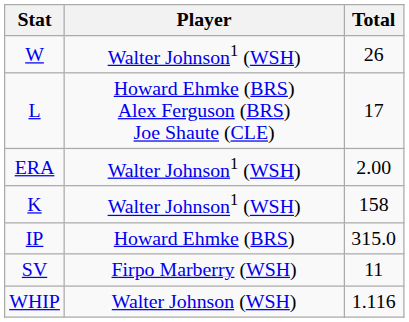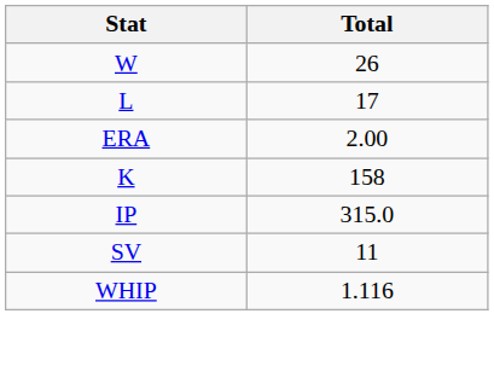 <table class="wikitable" style="text-align:center;">
 <tr>
 <th style="width:15%;">Stat</th>
-<th>Player</th>
 <th style="width:15%;">Total</th>
 </tr>
 <tr>
 <td><a href='#'>W</a></td>
-<td><a href='#'>Walter Johnson</a><sup>1</sup> (<a href='#'>WSH</a>)</td>
 <td>26</td>
 </tr>
 <tr>
 <td><a href='#'>L</a></td>
-<td><a href='#'>Howard Ehmke</a> (<a href='#'>BRS</a>)<br><a href='#'>Alex Ferguson</a> (<a href='#'>BRS</a>)<br><a href='#'>Joe Shaute</a> (<a href='#'>CLE</a>)</td>
 <td>17</td>
 </tr>
 <tr>
 <td><a href='#'>ERA</a></td>
-<td><a href='#'>Walter Johnson</a><sup>1</sup> (<a href='#'>WSH</a>)</td>
 <td>2.00</td>
 </tr>
 <tr>
 <td><a href='#'>K</a></td>
-<td><a href='#'>Walter Johnson</a><sup>1</sup> (<a href='#'>WSH</a>)</td>
 <td>158</td>
 </tr>
 <tr>
 <td><a href='#'>IP</a></td>
-<td><a href='#'>Howard Ehmke</a> (<a href='#'>BRS</a>)</td>
 <td>315.0</td>
 </tr>
 <tr>
 <td><a href='#'>SV</a></td>
-<td><a href='#'>Firpo Marberry</a> (<a href='#'>WSH</a>)</td>
 <td>11</td>
 </tr>
 <tr>
 <td><a href='#'>WHIP</a></td>
-<td><a href='#'>Walter Johnson</a> (<a href='#'>WSH</a>)</td>
 <td>1.116</td>
 </tr>
 </table>
